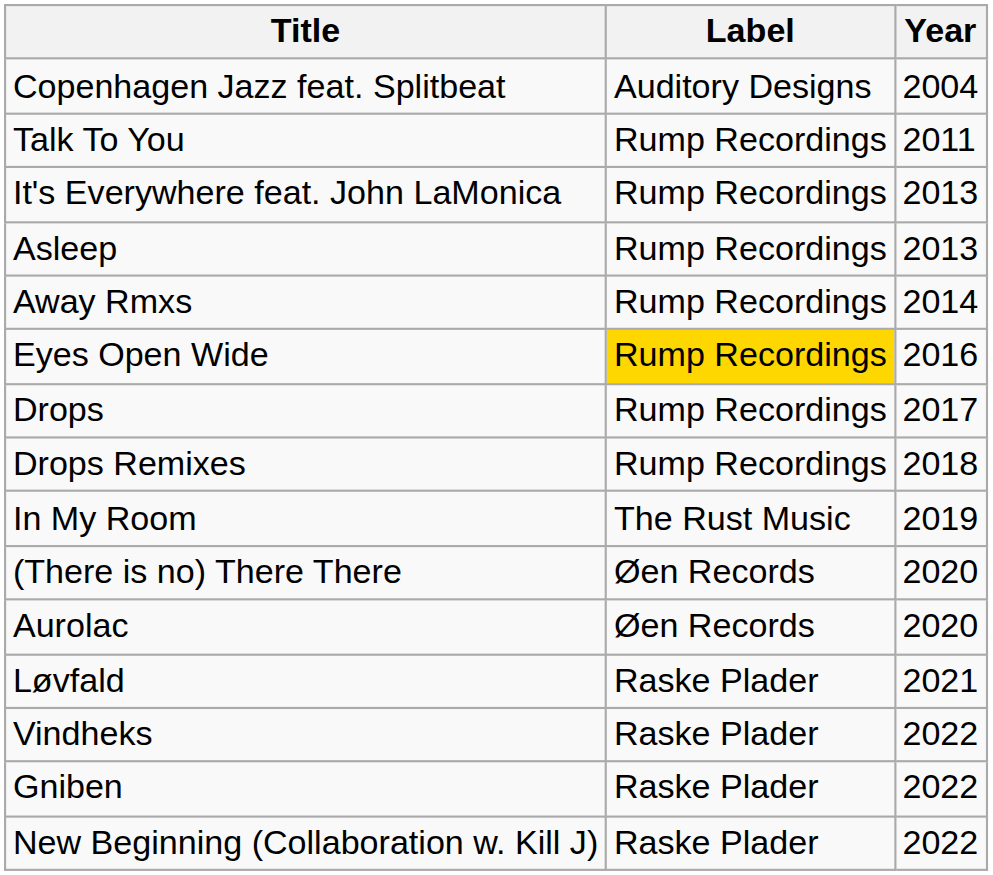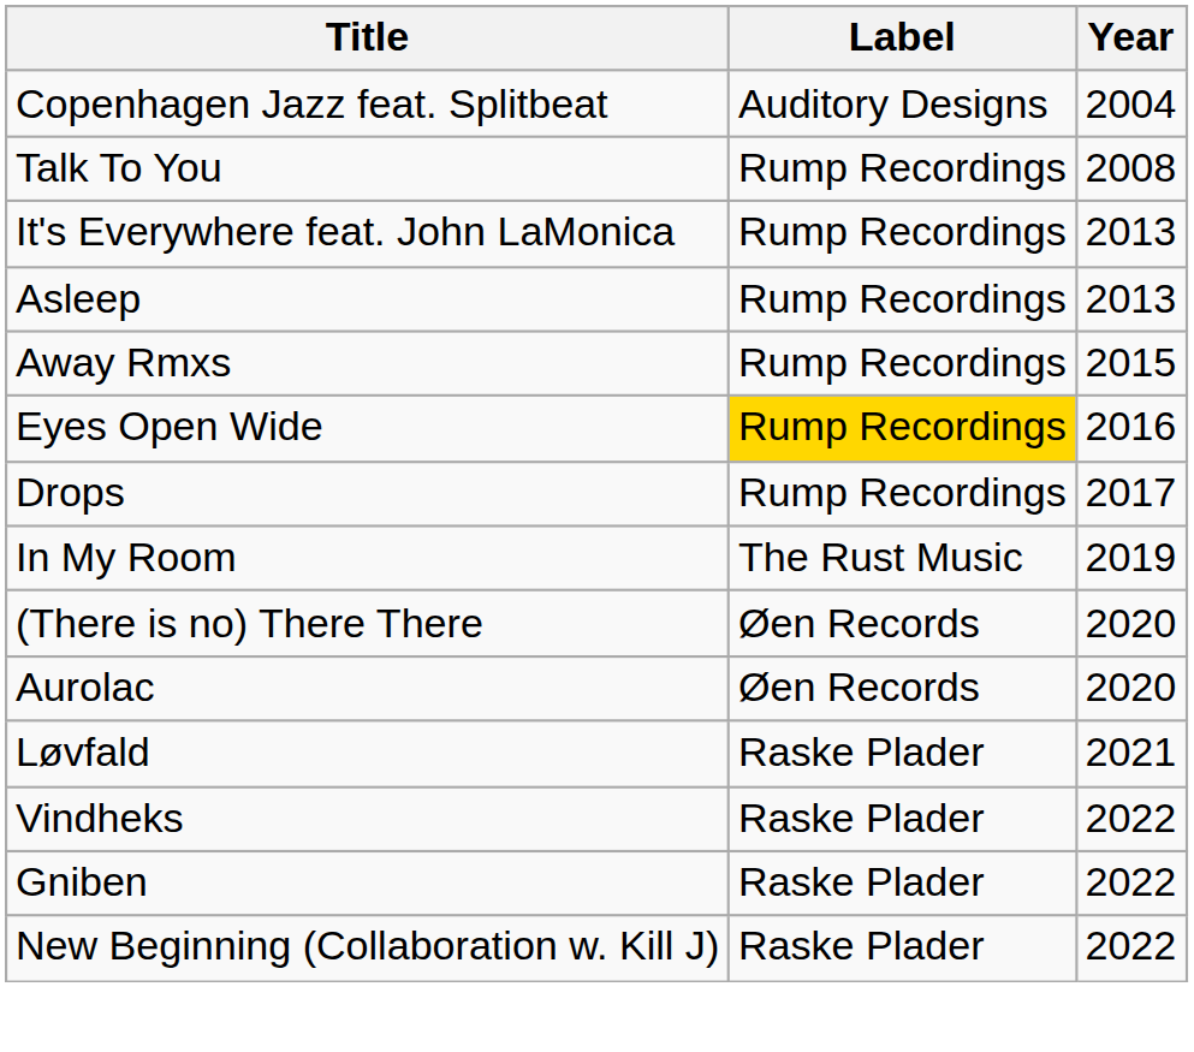 <table class="wikitable">
 <tr>
 <th>Title</th>
 <th>Label</th>
 <th>Year</th>
 </tr>
 <tr>
 <td>Copenhagen Jazz feat. Splitbeat</td>
 <td>Auditory Designs</td>
 <td>2004</td>
 </tr>
 <tr>
 <td>Talk To You</td>
 <td>Rump Recordings</td>
-<td>2011</td>
+<td>2008</td>
 </tr>
 <tr>
 <td>It's Everywhere feat. John LaMonica</td>
 <td>Rump Recordings</td>
 <td>2013</td>
 </tr>
 <tr>
 <td>Asleep</td>
 <td>Rump Recordings</td>
 <td>2013</td>
 </tr>
 <tr>
 <td>Away Rmxs</td>
 <td>Rump Recordings</td>
-<td>2014</td>
+<td>2015</td>
 </tr>
 <tr>
 <td>Eyes Open Wide</td>
 <td style="background: gold;">Rump Recordings</td>
 <td>2016</td>
 </tr>
 <tr>
 <td>Drops</td>
 <td>Rump Recordings</td>
 <td>2017</td>
-</tr>
-<tr>
-<td>Drops Remixes</td>
-<td>Rump Recordings</td>
-<td>2018</td>
 </tr>
 <tr>
 <td>In My Room</td>
 <td>The Rust Music</td>
 <td>2019</td>
 </tr>
 <tr>
 <td>(There is no) There There</td>
 <td>Øen Records</td>
 <td>2020</td>
 </tr>
 <tr>
 <td>Aurolac</td>
 <td>Øen Records</td>
 <td>2020</td>
 </tr>
 <tr>
 <td>Løvfald</td>
 <td>Raske Plader</td>
 <td>2021</td>
 </tr>
 <tr>
 <td>Vindheks</td>
 <td>Raske Plader</td>
 <td>2022</td>
 </tr>
 <tr>
 <td>Gniben</td>
 <td>Raske Plader</td>
 <td>2022</td>
 </tr>
 <tr>
 <td>New Beginning (Collaboration w. Kill J)</td>
 <td>Raske Plader</td>
 <td>2022</td>
 </tr>
 </table>
